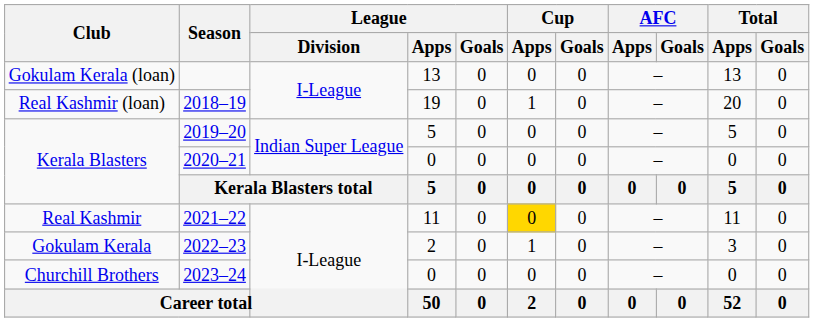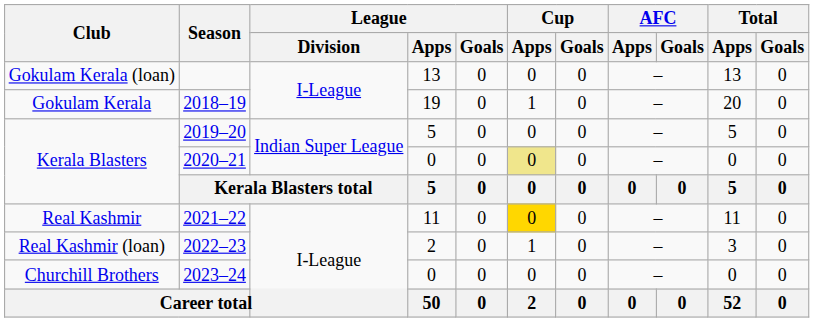 <table class="wikitable" style="text-align: center;">
 <tr>
 <th rowspan="2">Club</th>
 <th rowspan="2">Season</th>
 <th colspan="3">League</th>
 <th colspan="2">Cup</th>
 <th colspan="2"><a href='#'>AFC</a></th>
 <th colspan="2">Total</th>
 </tr>
 <tr>
 <th>Division</th>
 <th>Apps</th>
 <th>Goals</th>
 <th>Apps</th>
 <th>Goals</th>
 <th>Apps</th>
 <th>Goals</th>
 <th>Apps</th>
 <th>Goals</th>
 </tr>
 <tr>
 <td rowspan="1"><a href='#'>Gokulam Kerala</a> (loan)</td>
 <td></td>
 <td rowspan="2"><a href='#'>I-League</a></td>
 <td>13</td>
 <td>0</td>
 <td>0</td>
 <td>0</td>
 <td colspan="2">–</td>
 <td>13</td>
 <td>0</td>
 </tr>
 <tr>
-<td rowspan="1"><a href='#'>Real Kashmir</a> (loan)</td>
+<td rowspan="1"><a href='#'>Gokulam Kerala</a></td>
 <td><a href='#'>2018–19</a></td>
 <td>19</td>
 <td>0</td>
 <td>1</td>
 <td>0</td>
 <td colspan="2">–</td>
 <td>20</td>
 <td>0</td>
 </tr>
 <tr>
 <td rowspan="3"><a href='#'>Kerala Blasters</a></td>
 <td><a href='#'>2019–20</a></td>
 <td rowspan="2"><a href='#'>Indian Super League</a></td>
 <td>5</td>
 <td>0</td>
 <td>0</td>
 <td>0</td>
 <td colspan="2">–</td>
 <td>5</td>
 <td>0</td>
 </tr>
 <tr>
 <td><a href='#'>2020–21</a></td>
 <td>0</td>
 <td>0</td>
-<td>0</td>
+<td style="background: khaki;">0</td>
 <td>0</td>
 <td colspan="2">–</td>
 <td>0</td>
 <td>0</td>
 </tr>
 <tr>
 <th colspan="2">Kerala Blasters total</th>
 <th>5</th>
 <th>0</th>
 <th>0</th>
 <th>0</th>
 <th>0</th>
 <th>0</th>
 <th>5</th>
 <th>0</th>
 </tr>
 <tr>
 <td rowspan="1"><a href='#'>Real Kashmir</a></td>
 <td><a href='#'>2021–22</a></td>
 <td rowspan="4">I-League</td>
 <td>11</td>
 <td>0</td>
 <td style="background: gold;">0</td>
 <td>0</td>
 <td colspan="2">–</td>
 <td>11</td>
 <td>0</td>
 </tr>
 <tr>
-<td rowspan="1"><a href='#'>Gokulam Kerala</a></td>
+<td rowspan="1"><a href='#'>Real Kashmir</a> (loan)</td>
 <td><a href='#'>2022–23</a></td>
 <td>2</td>
 <td>0</td>
 <td>1</td>
 <td>0</td>
 <td colspan="2">–</td>
 <td>3</td>
 <td>0</td>
 </tr>
 <tr>
 <td rowspan="1"><a href='#'>Churchill Brothers</a></td>
 <td><a href='#'>2023–24</a></td>
 <td>0</td>
 <td>0</td>
 <td>0</td>
 <td>0</td>
 <td colspan="2">–</td>
 <td>0</td>
 <td>0</td>
 </tr>
 <tr>
 <th colspan="3">Career total</th>
 <th>50</th>
 <th>0</th>
 <th>2</th>
 <th>0</th>
 <th>0</th>
 <th>0</th>
 <th>52</th>
 <th>0</th>
 </tr>
 </table>
